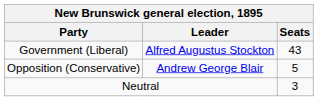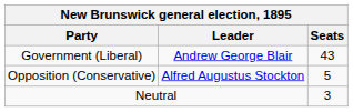 <table class="wikitable" style="text-align:center">
 <tr>
 <th colspan=3>New Brunswick general election, 1895</th>
 </tr>
 <tr>
 <th>Party</th>
 <th>Leader</th>
 <th>Seats</th>
 </tr>
 <tr>
 <td>Government (Liberal)</td>
-<td><a href='#'>Alfred Augustus Stockton</a></td>
+<td><a href='#'>Andrew George Blair</a></td>
 <td>43</td>
 </tr>
 <tr>
 <td>Opposition (Conservative)</td>
-<td><a href='#'>Andrew George Blair</a></td>
+<td><a href='#'>Alfred Augustus Stockton</a></td>
 <td>5</td>
 </tr>
 <tr>
 <td colspan=2>Neutral</td>
 <td>3</td>
 </tr>
 </table>
